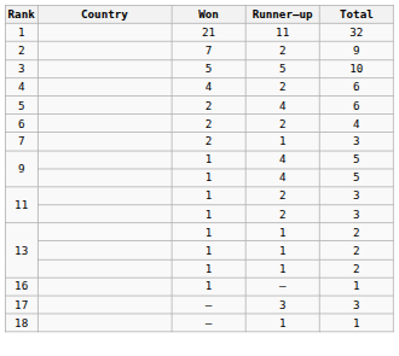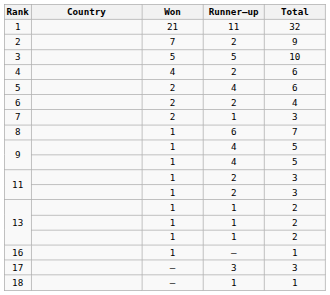 <table class="wikitable" style="text-align:center">
 <tr>
 <th width="20">Rank</th>
 <th width="150">Country</th>
 <th width="80">Won</th>
 <th width="80">Runner–up</th>
 <th width="80">Total</th>
 </tr>
 <tr>
 <td>1</td>
 <td align=left></td>
 <td>21</td>
 <td>11</td>
 <td>32</td>
 </tr>
 <tr>
 <td>2</td>
 <td align=left><em></em></td>
 <td>7</td>
 <td>2</td>
 <td>9</td>
 </tr>
 <tr>
 <td>3</td>
 <td align=left></td>
 <td>5</td>
 <td>5</td>
 <td>10</td>
 </tr>
 <tr>
 <td>4</td>
 <td align=left></td>
 <td>4</td>
 <td>2</td>
 <td>6</td>
 </tr>
 <tr>
 <td>5</td>
 <td align=left></td>
 <td>2</td>
 <td>4</td>
 <td>6</td>
 </tr>
 <tr>
 <td>6</td>
 <td align=left></td>
 <td>2</td>
 <td>2</td>
 <td>4</td>
 </tr>
 <tr>
 <td>7</td>
 <td align=left><em></em></td>
 <td>2</td>
 <td>1</td>
 <td>3</td>
+</tr>
+<tr>
+<td>8</td>
+<td align=left></td>
+<td>1</td>
+<td>6</td>
+<td>7</td>
 </tr>
 <tr>
 <td rowspan=2>9</td>
 <td align=left></td>
 <td>1</td>
 <td>4</td>
 <td>5</td>
 </tr>
 <tr>
 <td align=left></td>
 <td>1</td>
 <td>4</td>
 <td>5</td>
 </tr>
 <tr>
 <td rowspan=2>11</td>
 <td align=left></td>
 <td>1</td>
 <td>2</td>
 <td>3</td>
 </tr>
 <tr>
 <td align=left></td>
 <td>1</td>
 <td>2</td>
 <td>3</td>
 </tr>
 <tr>
 <td rowspan=3>13</td>
 <td align=left></td>
 <td>1</td>
 <td>1</td>
 <td>2</td>
 </tr>
 <tr>
 <td align=left></td>
 <td>1</td>
 <td>1</td>
 <td>2</td>
 </tr>
 <tr>
 <td align=left></td>
 <td>1</td>
 <td>1</td>
 <td>2</td>
 </tr>
 <tr>
 <td>16</td>
 <td align=left></td>
 <td>1</td>
 <td>–</td>
 <td>1</td>
 </tr>
 <tr>
 <td>17</td>
 <td align=left></td>
 <td>–</td>
 <td>3</td>
 <td>3</td>
 </tr>
 <tr>
 <td>18</td>
 <td align=left></td>
 <td>–</td>
 <td>1</td>
 <td>1</td>
 </tr>
 </table>
